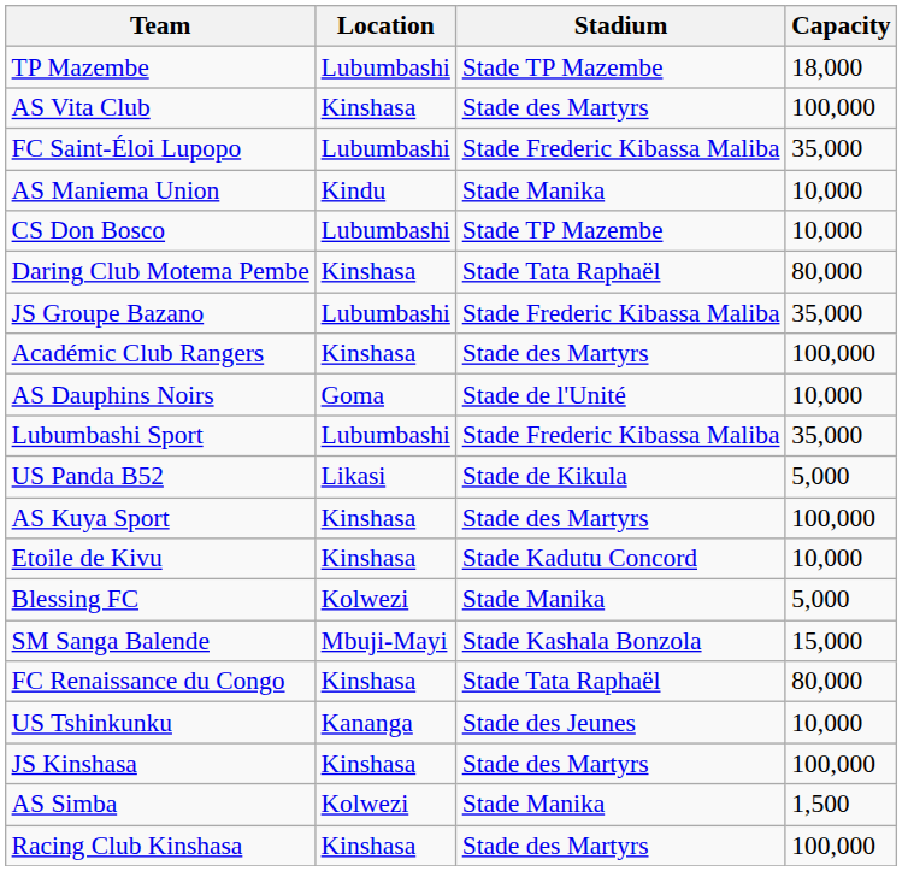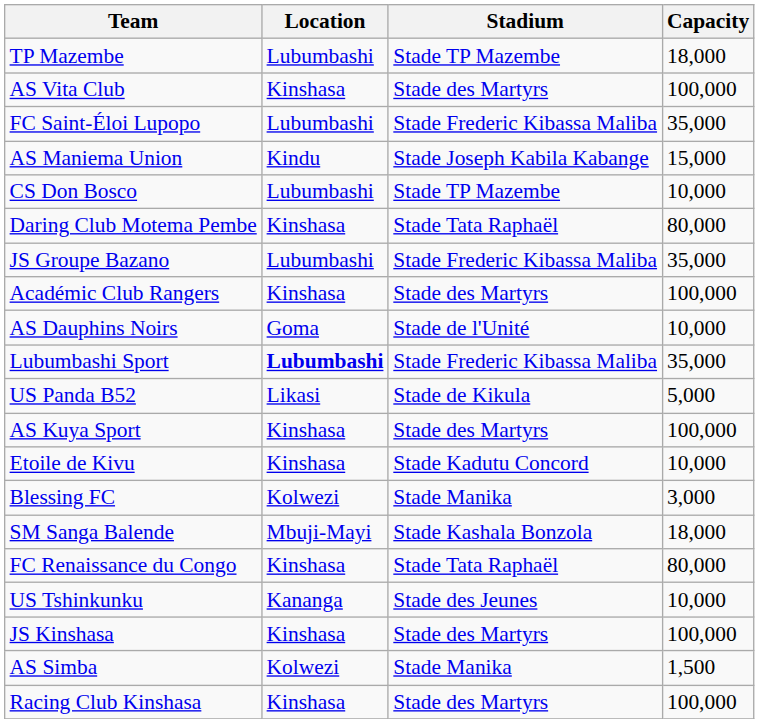 <table class="wikitable sortable">
 <tr>
 <th>Team</th>
 <th>Location</th>
 <th>Stadium</th>
 <th>Capacity</th>
 </tr>
 <tr>
 <td><a href='#'>TP Mazembe</a></td>
 <td><a href='#'>Lubumbashi</a></td>
 <td><a href='#'>Stade TP Mazembe</a></td>
 <td>18,000</td>
 </tr>
 <tr>
 <td><a href='#'>AS Vita Club</a></td>
 <td><a href='#'>Kinshasa</a></td>
 <td><a href='#'>Stade des Martyrs</a></td>
 <td>100,000</td>
 </tr>
 <tr>
 <td><a href='#'>FC Saint-Éloi Lupopo</a></td>
 <td><a href='#'>Lubumbashi</a></td>
 <td><a href='#'>Stade Frederic Kibassa Maliba</a></td>
 <td>35,000</td>
 </tr>
 <tr>
 <td><a href='#'>AS Maniema Union</a></td>
 <td><a href='#'>Kindu</a></td>
-<td><a href='#'>Stade Manika</a></td>
-<td>10,000</td>
+<td><a href='#'>Stade Joseph Kabila Kabange</a></td>
+<td>15,000</td>
 </tr>
 <tr>
 <td><a href='#'>CS Don Bosco</a></td>
 <td><a href='#'>Lubumbashi</a></td>
 <td><a href='#'>Stade TP Mazembe</a></td>
 <td>10,000</td>
 </tr>
 <tr>
 <td><a href='#'>Daring Club Motema Pembe</a></td>
 <td><a href='#'>Kinshasa</a></td>
 <td><a href='#'>Stade Tata Raphaël</a></td>
 <td>80,000</td>
 </tr>
 <tr>
 <td><a href='#'>JS Groupe Bazano</a></td>
 <td><a href='#'>Lubumbashi</a></td>
 <td><a href='#'>Stade Frederic Kibassa Maliba</a></td>
 <td>35,000</td>
 </tr>
 <tr>
 <td><a href='#'>Académic Club Rangers</a></td>
 <td><a href='#'>Kinshasa</a></td>
 <td><a href='#'>Stade des Martyrs</a></td>
 <td>100,000</td>
 </tr>
 <tr>
 <td><a href='#'>AS Dauphins Noirs</a></td>
 <td><a href='#'>Goma</a></td>
 <td><a href='#'>Stade de l'Unité</a></td>
 <td>10,000</td>
 </tr>
 <tr>
 <td><a href='#'>Lubumbashi Sport</a></td>
-<td><a href='#'>Lubumbashi</a></td>
+<td><strong><a href='#'>Lubumbashi</a></strong></td>
 <td><a href='#'>Stade Frederic Kibassa Maliba</a></td>
 <td>35,000</td>
 </tr>
 <tr>
 <td><a href='#'>US Panda B52</a></td>
 <td><a href='#'>Likasi</a></td>
 <td><a href='#'>Stade de Kikula</a></td>
 <td>5,000</td>
 </tr>
 <tr>
 <td><a href='#'>AS Kuya Sport</a></td>
 <td><a href='#'>Kinshasa</a></td>
 <td><a href='#'>Stade des Martyrs</a></td>
 <td>100,000</td>
 </tr>
 <tr>
 <td><a href='#'>Etoile de Kivu</a></td>
 <td><a href='#'>Kinshasa</a></td>
 <td><a href='#'>Stade Kadutu Concord</a></td>
 <td>10,000</td>
 </tr>
 <tr>
 <td><a href='#'>Blessing FC</a></td>
 <td><a href='#'>Kolwezi</a></td>
 <td><a href='#'>Stade Manika</a></td>
-<td>5,000</td>
+<td>3,000</td>
 </tr>
 <tr>
 <td><a href='#'>SM Sanga Balende</a></td>
 <td><a href='#'>Mbuji-Mayi</a></td>
 <td><a href='#'>Stade Kashala Bonzola</a></td>
-<td>15,000</td>
+<td>18,000</td>
 </tr>
 <tr>
 <td><a href='#'>FC Renaissance du Congo</a></td>
 <td><a href='#'>Kinshasa</a></td>
 <td><a href='#'>Stade Tata Raphaël</a></td>
 <td>80,000</td>
 </tr>
 <tr>
 <td><a href='#'>US Tshinkunku</a></td>
 <td><a href='#'>Kananga</a></td>
 <td><a href='#'>Stade des Jeunes</a></td>
 <td>10,000</td>
 </tr>
 <tr>
 <td><a href='#'>JS Kinshasa</a></td>
 <td><a href='#'>Kinshasa</a></td>
 <td><a href='#'>Stade des Martyrs</a></td>
 <td>100,000</td>
 </tr>
 <tr>
 <td><a href='#'>AS Simba</a></td>
 <td><a href='#'>Kolwezi</a></td>
 <td><a href='#'>Stade Manika</a></td>
 <td>1,500</td>
 </tr>
 <tr>
 <td><a href='#'>Racing Club Kinshasa</a></td>
 <td><a href='#'>Kinshasa</a></td>
 <td><a href='#'>Stade des Martyrs</a></td>
 <td>100,000</td>
 </tr>
 </table>
